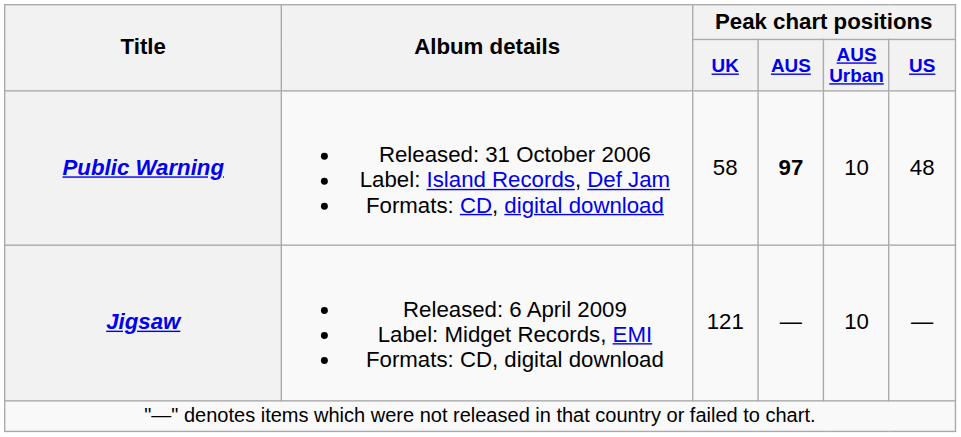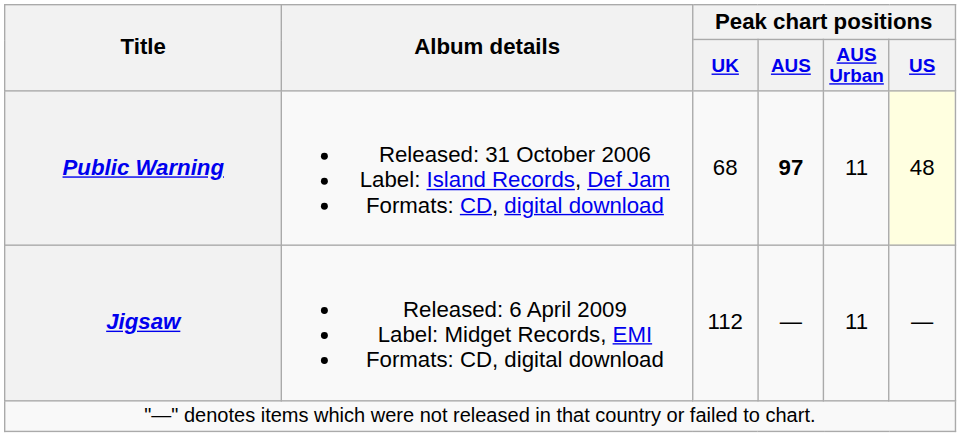 <table class="wikitable plainrowheaders" style="text-align:center;">
 <tr>
 <th scope="col" rowspan="2" style="width:12em;">Title</th>
 <th scope="col" rowspan="2" style="width:18em;">Album details</th>
 <th scope="col" colspan="4">Peak chart positions</th>
 </tr>
 <tr>
 <th scope="col" style="width:3em;font-size:85%;"><a href='#'>UK</a><br></th>
 <th scope="col" style="width:3em;font-size:85%;"><a href='#'>AUS</a><br></th>
 <th scope="col" style="width:3em;font-size:85%;"><a href='#'>AUS<br>Urban</a><br></th>
 <th scope="col" style="width:3em;font-size:85%;"><a href='#'>US</a><br></th>
 </tr>
 <tr>
 <th scope="row"><em><a href='#'>Public Warning</a></em></th>
 <td><br><ul><li>Released: 31 October 2006</li><li>Label: <a href='#'>Island Records</a>, <a href='#'>Def Jam</a></li><li>Formats: <a href='#'>CD</a>, <a href='#'>digital download</a></li></ul></td>
-<td>58</td>
+<td>68</td>
 <td><strong>97</strong></td>
-<td>10</td>
-<td>48</td>
+<td>11</td>
+<td style="background: lightyellow;">48</td>
 </tr>
 <tr>
 <th scope="row"><em><a href='#'>Jigsaw</a></em></th>
 <td><br><ul><li>Released: 6 April 2009</li><li>Label: Midget Records, <a href='#'>EMI</a></li><li>Formats: CD, digital download</li></ul></td>
-<td>121</td>
+<td>112</td>
 <td>—</td>
-<td>10</td>
+<td>11</td>
 <td>—</td>
 </tr>
 <tr>
 <td colspan="14" style="font-size:90%">"—" denotes items which were not released in that country or failed to chart.</td>
 </tr>
 </table>
